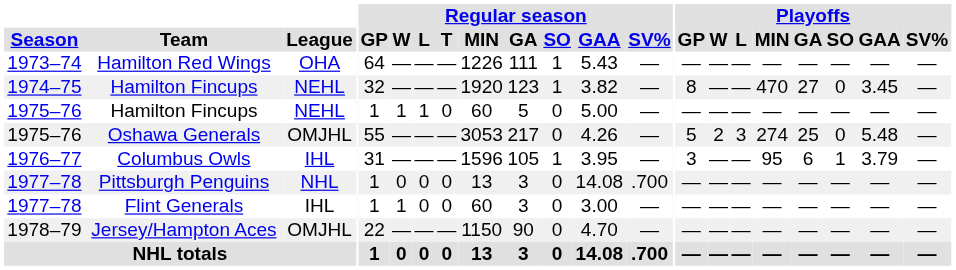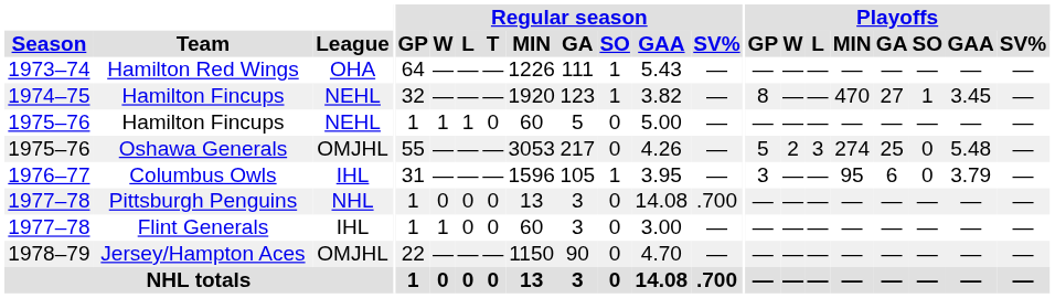 <table border="0" cellpadding="1" cellspacing="0" style="width:90%; text-align:center;">
 <tr bgcolor="#e0e0e0">
 <th colspan="3" bgcolor="#ffffff"></th>
 <th rowspan="99" bgcolor="#ffffff"></th>
 <th colspan="9" bgcolor="#e0e0e0"><a href='#'>Regular season</a></th>
 <th rowspan="99" bgcolor="#ffffff"></th>
 <th colspan="8" bgcolor="#e0e0e0"><a href='#'>Playoffs</a></th>
 </tr>
 <tr bgcolor="#e0e0e0">
 <th><a href='#'>Season</a></th>
 <th>Team</th>
 <th>League</th>
 <th>GP</th>
 <th>W</th>
 <th>L</th>
 <th>T</th>
 <th>MIN</th>
 <th>GA</th>
 <th><a href='#'>SO</a></th>
 <th><a href='#'>GAA</a></th>
 <th><a href='#'>SV%</a></th>
 <th>GP</th>
 <th>W</th>
 <th>L</th>
 <th>MIN</th>
 <th>GA</th>
 <th>SO</th>
 <th>GAA</th>
 <th>SV%</th>
 </tr>
 <tr>
 <td><a href='#'>1973–74</a></td>
 <td><a href='#'>Hamilton Red Wings</a></td>
 <td><a href='#'>OHA</a></td>
 <td>64</td>
 <td>—</td>
 <td>—</td>
 <td>—</td>
 <td>1226</td>
 <td>111</td>
 <td>1</td>
 <td>5.43</td>
 <td>—</td>
 <td>—</td>
 <td>—</td>
 <td>—</td>
 <td>—</td>
 <td>—</td>
 <td>—</td>
 <td>—</td>
 <td>—</td>
 </tr>
 <tr bgcolor="#f0f0f0">
 <td><a href='#'>1974–75</a></td>
 <td><a href='#'>Hamilton Fincups</a></td>
 <td><a href='#'>NEHL</a></td>
 <td>32</td>
 <td>—</td>
 <td>—</td>
 <td>—</td>
 <td>1920</td>
 <td>123</td>
 <td>1</td>
 <td>3.82</td>
 <td>—</td>
 <td>8</td>
 <td>—</td>
 <td>—</td>
 <td>470</td>
 <td>27</td>
-<td>0</td>
+<td>1</td>
 <td>3.45</td>
 <td>—</td>
 </tr>
 <tr>
 <td><a href='#'>1975–76</a></td>
 <td>Hamilton Fincups</td>
 <td><a href='#'>NEHL</a></td>
 <td>1</td>
 <td>1</td>
 <td>1</td>
 <td>0</td>
 <td>60</td>
 <td>5</td>
 <td>0</td>
 <td>5.00</td>
 <td>—</td>
 <td>—</td>
 <td>—</td>
 <td>—</td>
 <td>—</td>
 <td>—</td>
 <td>—</td>
 <td>—</td>
 <td>—</td>
 </tr>
 <tr bgcolor="#f0f0f0">
 <td>1975–76</td>
 <td><a href='#'>Oshawa Generals</a></td>
 <td>OMJHL</td>
 <td>55</td>
 <td>—</td>
 <td>—</td>
 <td>—</td>
 <td>3053</td>
 <td>217</td>
 <td>0</td>
 <td>4.26</td>
 <td>—</td>
 <td>5</td>
 <td>2</td>
 <td>3</td>
 <td>274</td>
 <td>25</td>
 <td>0</td>
 <td>5.48</td>
 <td>—</td>
 </tr>
 <tr>
 <td><a href='#'>1976–77</a></td>
 <td><a href='#'>Columbus Owls</a></td>
 <td><a href='#'>IHL</a></td>
 <td>31</td>
 <td>—</td>
 <td>—</td>
 <td>—</td>
 <td>1596</td>
 <td>105</td>
 <td>1</td>
 <td>3.95</td>
 <td>—</td>
 <td>3</td>
 <td>—</td>
 <td>—</td>
 <td>95</td>
 <td>6</td>
-<td>1</td>
+<td>0</td>
 <td>3.79</td>
 <td>—</td>
 </tr>
 <tr bgcolor="#f0f0f0">
 <td><a href='#'>1977–78</a></td>
 <td><a href='#'>Pittsburgh Penguins</a></td>
 <td><a href='#'>NHL</a></td>
 <td>1</td>
 <td>0</td>
 <td>0</td>
 <td>0</td>
 <td>13</td>
 <td>3</td>
 <td>0</td>
 <td>14.08</td>
 <td>.700</td>
 <td>—</td>
 <td>—</td>
 <td>—</td>
 <td>—</td>
 <td>—</td>
 <td>—</td>
 <td>—</td>
 <td>—</td>
 </tr>
 <tr>
 <td><a href='#'>1977–78</a></td>
 <td><a href='#'>Flint Generals</a></td>
 <td>IHL</td>
 <td>1</td>
 <td>1</td>
 <td>0</td>
 <td>0</td>
 <td>60</td>
 <td>3</td>
 <td>0</td>
 <td>3.00</td>
 <td>—</td>
 <td>—</td>
 <td>—</td>
 <td>—</td>
 <td>—</td>
 <td>—</td>
 <td>—</td>
 <td>—</td>
 <td>—</td>
 </tr>
 <tr bgcolor="#f0f0f0">
 <td>1978–79</td>
 <td><a href='#'>Jersey/Hampton Aces</a></td>
 <td>OMJHL</td>
 <td>22</td>
 <td>—</td>
 <td>—</td>
 <td>—</td>
 <td>1150</td>
 <td>90</td>
 <td>0</td>
 <td>4.70</td>
 <td>—</td>
 <td>—</td>
 <td>—</td>
 <td>—</td>
 <td>—</td>
 <td>—</td>
 <td>—</td>
 <td>—</td>
 <td>—</td>
 </tr>
 <tr bgcolor="#e0e0e0">
 <th colspan=3>NHL totals</th>
 <th>1</th>
 <th>0</th>
 <th>0</th>
 <th>0</th>
 <th>13</th>
 <th>3</th>
 <th>0</th>
 <th>14.08</th>
 <th>.700</th>
 <th>—</th>
 <th>—</th>
 <th>—</th>
 <th>—</th>
 <th>—</th>
 <th>—</th>
 <th>—</th>
 <th>—</th>
 </tr>
 </table>
